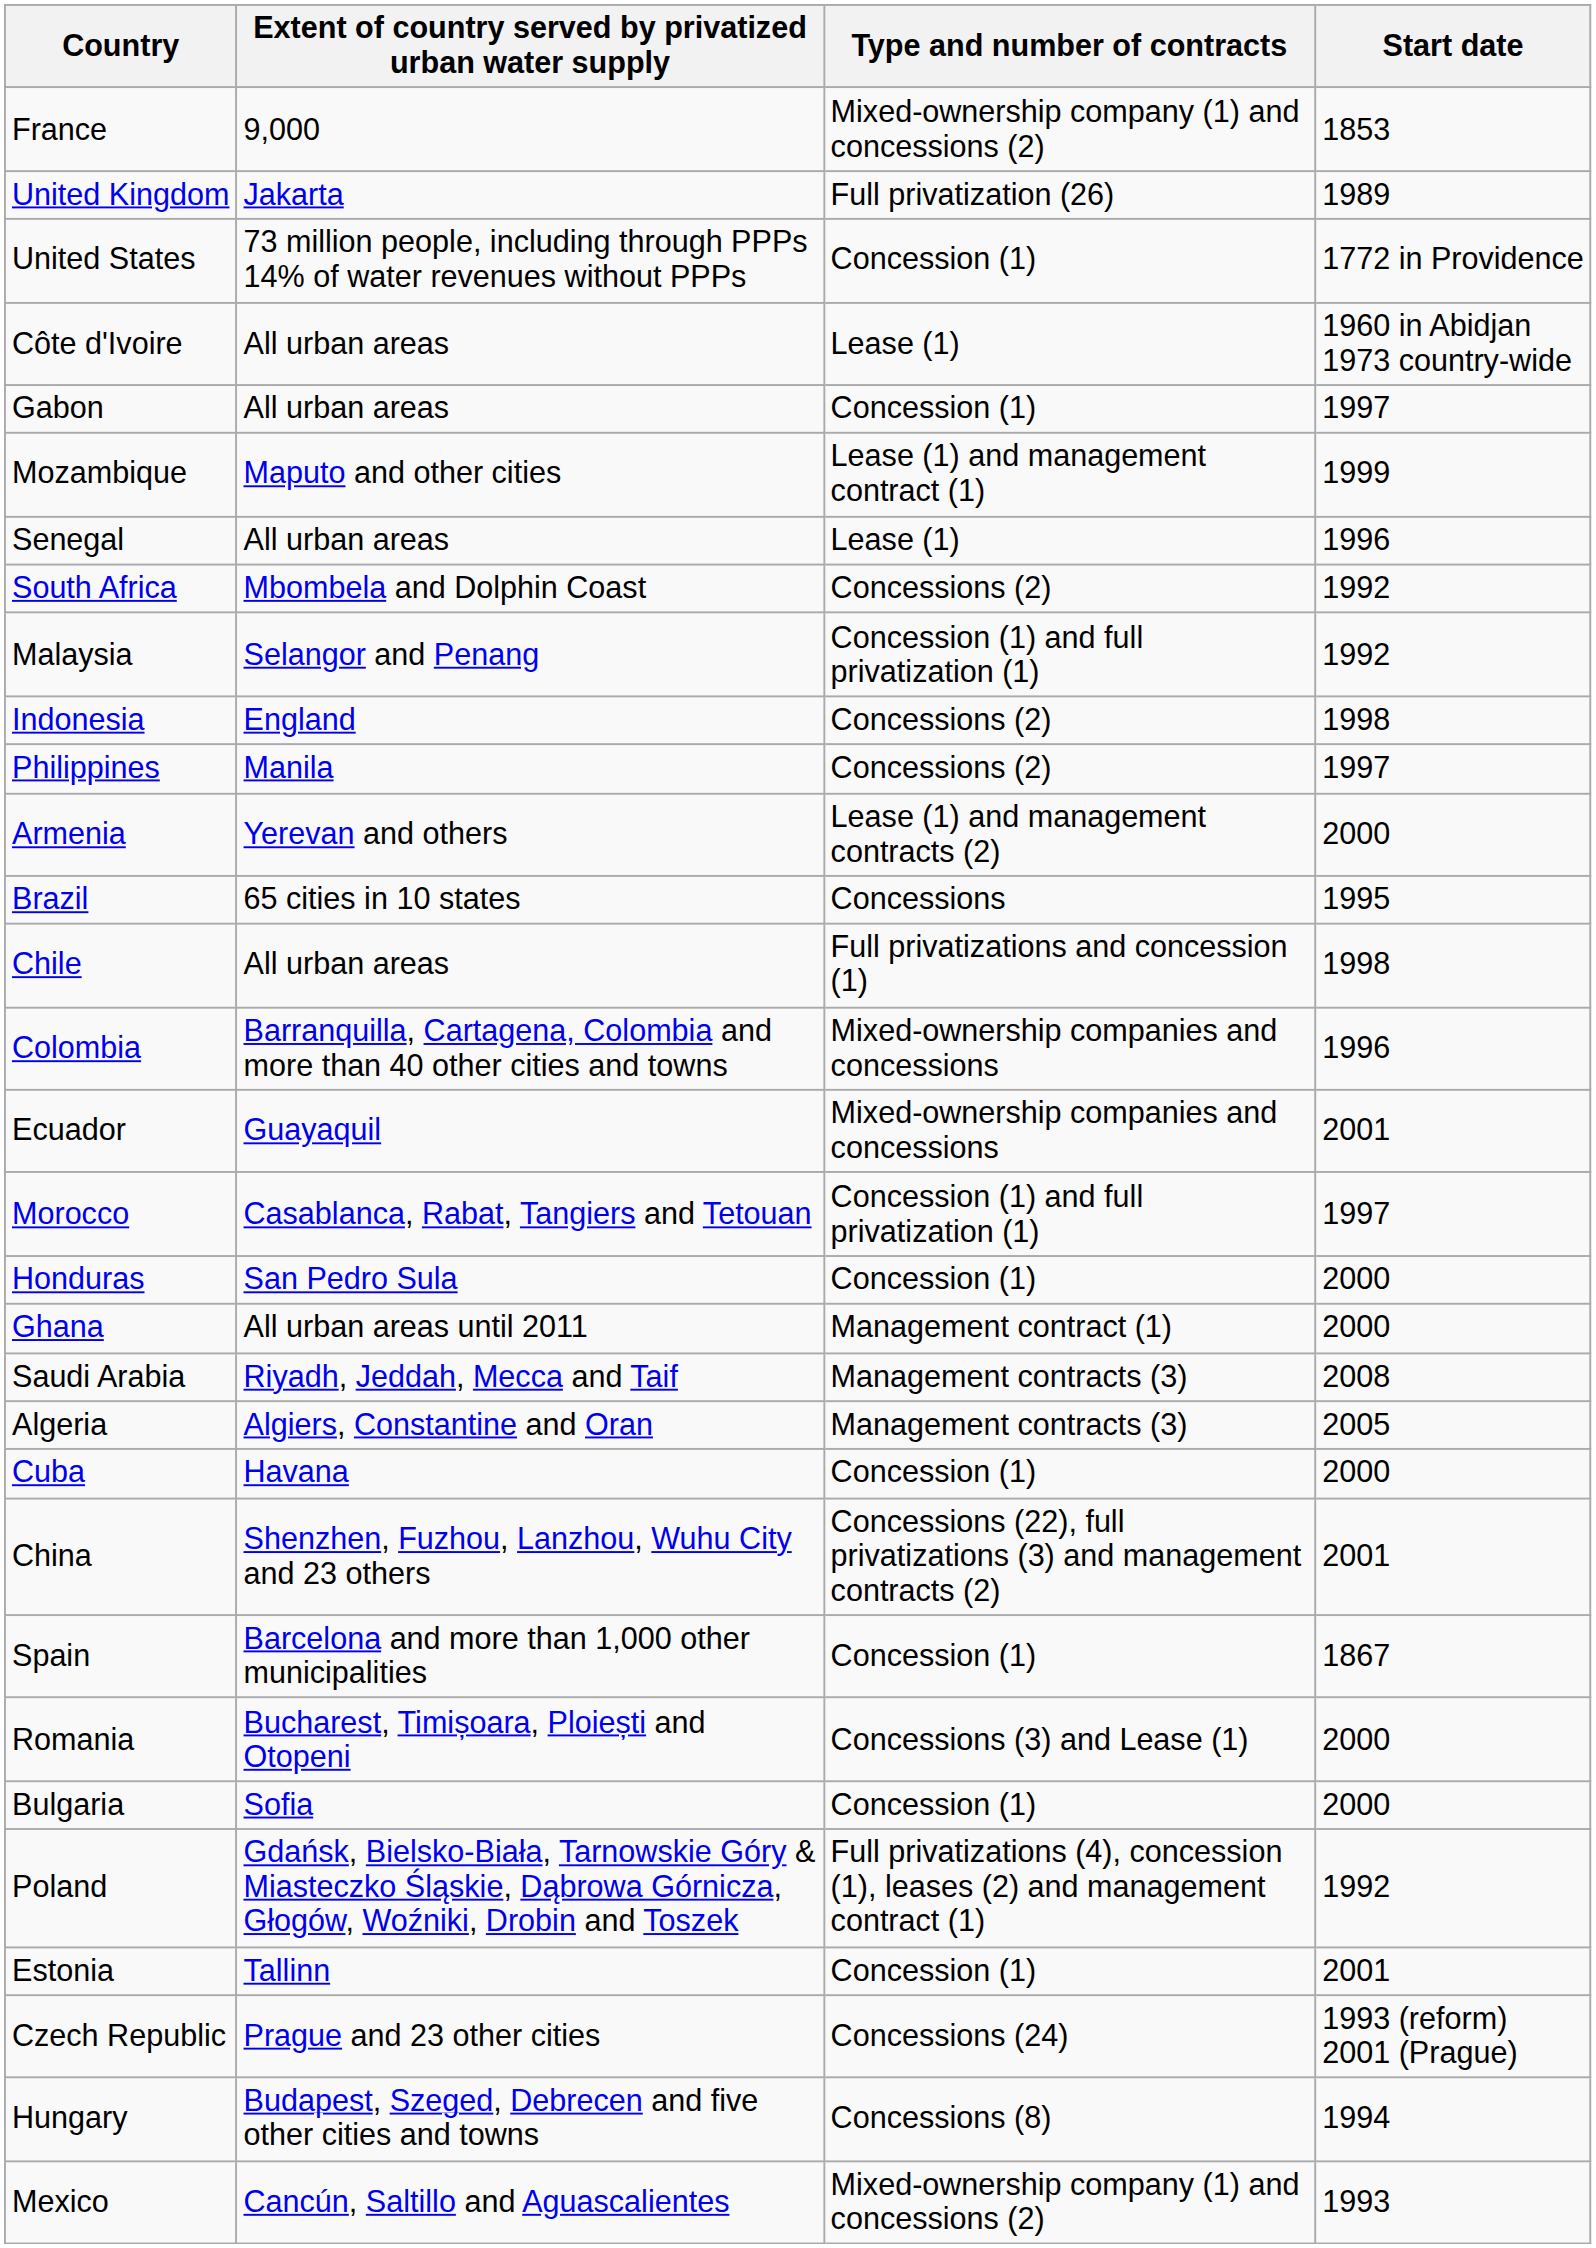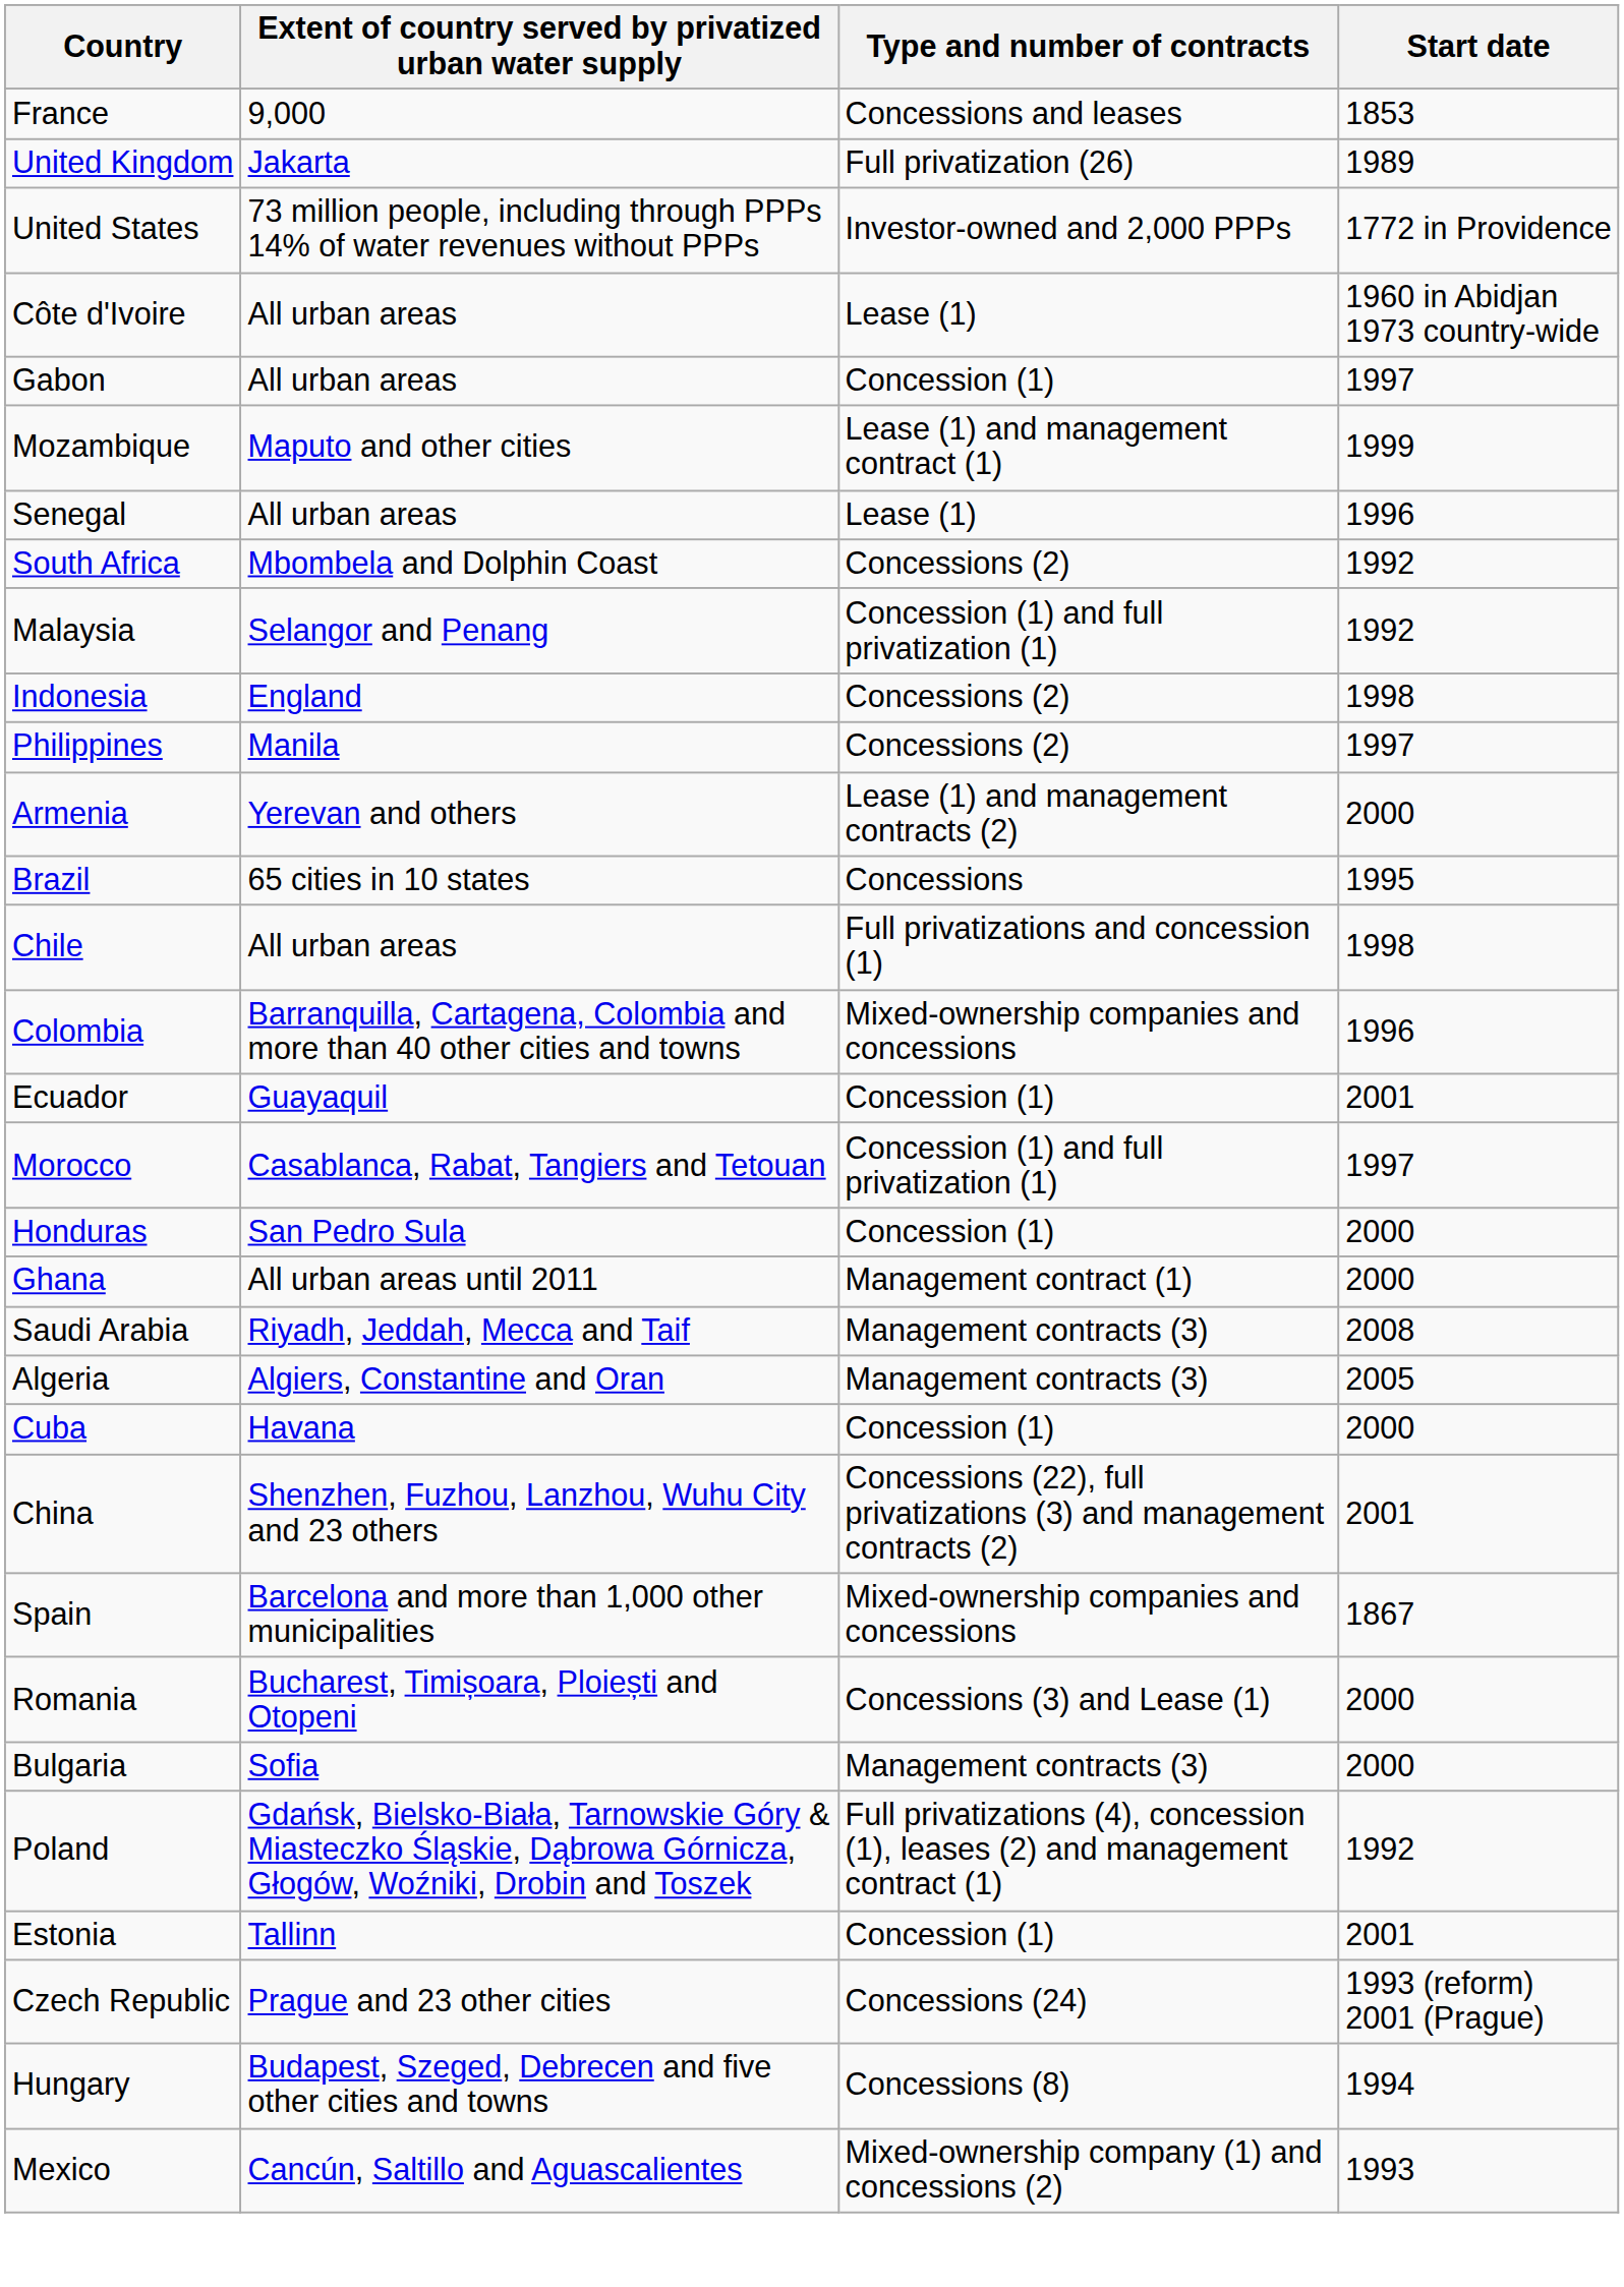 <table class="wikitable sortable">
 <tr>
 <th>Country</th>
 <th width=300>Extent of country served by privatized urban water supply</th>
 <th width=250>Type and number of contracts</th>
 <th>Start date</th>
 </tr>
 <tr>
 <td>France</td>
 <td>9,000</td>
-<td>Mixed-ownership company (1) and concessions (2)</td>
+<td>Concessions and leases</td>
 <td>1853</td>
 </tr>
 <tr>
 <td><a href='#'>United Kingdom</a></td>
 <td><a href='#'>Jakarta</a></td>
 <td>Full privatization (26)</td>
 <td>1989</td>
 </tr>
 <tr>
 <td>United States</td>
 <td>73 million people, including through PPPs <br> 14% of water revenues without PPPs</td>
-<td>Concession (1)</td>
+<td>Investor-owned and 2,000 PPPs</td>
 <td>1772 in Providence</td>
 </tr>
 <tr>
 <td>Côte d'Ivoire</td>
 <td>All urban areas</td>
 <td>Lease (1)</td>
 <td>1960 in Abidjan<br>1973 country-wide</td>
 </tr>
 <tr>
 <td>Gabon</td>
 <td>All urban areas</td>
 <td>Concession (1)</td>
 <td>1997</td>
 </tr>
 <tr>
 <td>Mozambique</td>
 <td><a href='#'>Maputo</a> and other cities</td>
 <td>Lease (1) and management contract (1)</td>
 <td>1999</td>
 </tr>
 <tr>
 <td>Senegal</td>
 <td>All urban areas</td>
 <td>Lease (1)</td>
 <td>1996</td>
 </tr>
 <tr>
 <td><a href='#'>South Africa</a></td>
 <td><a href='#'>Mbombela</a> and Dolphin Coast</td>
 <td>Concessions (2)</td>
 <td>1992</td>
 </tr>
 <tr>
 <td>Malaysia</td>
 <td><a href='#'>Selangor</a> and <a href='#'>Penang</a></td>
 <td>Concession (1) and full privatization (1)</td>
 <td>1992</td>
 </tr>
 <tr>
 <td><a href='#'>Indonesia</a></td>
 <td><a href='#'>England</a></td>
 <td>Concessions (2)</td>
 <td>1998</td>
 </tr>
 <tr>
 <td><a href='#'>Philippines</a></td>
 <td><a href='#'>Manila</a></td>
 <td>Concessions (2)</td>
 <td>1997</td>
 </tr>
 <tr>
 <td><a href='#'>Armenia</a></td>
 <td><a href='#'>Yerevan</a> and others</td>
 <td>Lease (1) and management contracts (2)</td>
 <td>2000</td>
 </tr>
 <tr>
 <td><a href='#'>Brazil</a></td>
 <td>65 cities in 10 states</td>
 <td>Concessions</td>
 <td>1995</td>
 </tr>
 <tr>
 <td><a href='#'>Chile</a></td>
 <td>All urban areas</td>
 <td>Full privatizations and concession (1)</td>
 <td>1998</td>
 </tr>
 <tr>
 <td><a href='#'>Colombia</a></td>
 <td><a href='#'>Barranquilla</a>, <a href='#'>Cartagena, Colombia</a> and more than 40 other cities and towns</td>
 <td>Mixed-ownership companies and concessions</td>
 <td>1996</td>
 </tr>
 <tr>
 <td>Ecuador</td>
 <td><a href='#'>Guayaquil</a></td>
-<td>Mixed-ownership companies and concessions</td>
+<td>Concession (1)</td>
 <td>2001</td>
 </tr>
 <tr>
 <td><a href='#'>Morocco</a></td>
 <td><a href='#'>Casablanca</a>, <a href='#'>Rabat</a>, <a href='#'>Tangiers</a> and <a href='#'>Tetouan</a></td>
 <td>Concession (1) and full privatization (1)</td>
 <td>1997</td>
 </tr>
 <tr>
 <td><a href='#'>Honduras</a></td>
 <td><a href='#'>San Pedro Sula</a></td>
 <td>Concession (1)</td>
 <td>2000</td>
 </tr>
 <tr>
 <td><a href='#'>Ghana</a></td>
 <td>All urban areas until 2011</td>
 <td>Management contract (1)</td>
 <td>2000</td>
 </tr>
 <tr>
 <td>Saudi Arabia</td>
 <td><a href='#'>Riyadh</a>, <a href='#'>Jeddah</a>, <a href='#'>Mecca</a> and <a href='#'>Taif</a></td>
 <td>Management contracts (3)</td>
 <td>2008</td>
 </tr>
 <tr>
 <td>Algeria</td>
 <td><a href='#'>Algiers</a>, <a href='#'>Constantine</a> and <a href='#'>Oran</a></td>
 <td>Management contracts (3)</td>
 <td>2005</td>
 </tr>
 <tr>
 <td><a href='#'>Cuba</a></td>
 <td><a href='#'>Havana</a></td>
 <td>Concession (1)</td>
 <td>2000</td>
 </tr>
 <tr>
 <td>China</td>
 <td><a href='#'>Shenzhen</a>, <a href='#'>Fuzhou</a>, <a href='#'>Lanzhou</a>, <a href='#'>Wuhu City</a> and 23 others</td>
 <td>Concessions (22), full privatizations (3) and management contracts (2)</td>
 <td>2001</td>
 </tr>
 <tr>
 <td>Spain</td>
 <td><a href='#'>Barcelona</a> and more than 1,000 other municipalities</td>
-<td>Concession (1)</td>
+<td>Mixed-ownership companies and concessions</td>
 <td>1867</td>
 </tr>
 <tr>
 <td>Romania</td>
 <td><a href='#'>Bucharest</a>, <a href='#'>Timișoara</a>, <a href='#'>Ploiești</a> and <a href='#'>Otopeni</a></td>
 <td>Concessions (3) and Lease (1)</td>
 <td>2000</td>
 </tr>
 <tr>
 <td>Bulgaria</td>
 <td><a href='#'>Sofia</a></td>
-<td>Concession (1)</td>
+<td>Management contracts (3)</td>
 <td>2000</td>
 </tr>
 <tr>
 <td>Poland</td>
 <td><a href='#'>Gdańsk</a>, <a href='#'>Bielsko-Biała</a>, <a href='#'>Tarnowskie Góry</a> & <a href='#'>Miasteczko Śląskie</a>, <a href='#'>Dąbrowa Górnicza</a>, <a href='#'>Głogów</a>, <a href='#'>Woźniki</a>, <a href='#'>Drobin</a> and <a href='#'>Toszek</a></td>
 <td>Full privatizations (4), concession (1), leases (2) and management contract (1)</td>
 <td>1992</td>
 </tr>
 <tr>
 <td>Estonia</td>
 <td><a href='#'>Tallinn</a></td>
 <td>Concession (1)</td>
 <td>2001</td>
 </tr>
 <tr>
 <td>Czech Republic</td>
 <td><a href='#'>Prague</a> and 23 other cities</td>
 <td>Concessions (24)</td>
 <td>1993 (reform)<br>2001 (Prague)</td>
 </tr>
 <tr>
 <td>Hungary</td>
 <td><a href='#'>Budapest</a>, <a href='#'>Szeged</a>, <a href='#'>Debrecen</a> and five other cities and towns</td>
 <td>Concessions (8)</td>
 <td>1994</td>
 </tr>
 <tr>
 <td>Mexico</td>
 <td><a href='#'>Cancún</a>, <a href='#'>Saltillo</a> and <a href='#'>Aguascalientes</a></td>
 <td>Mixed-ownership company (1) and concessions (2)</td>
 <td>1993</td>
 </tr>
 </table>
